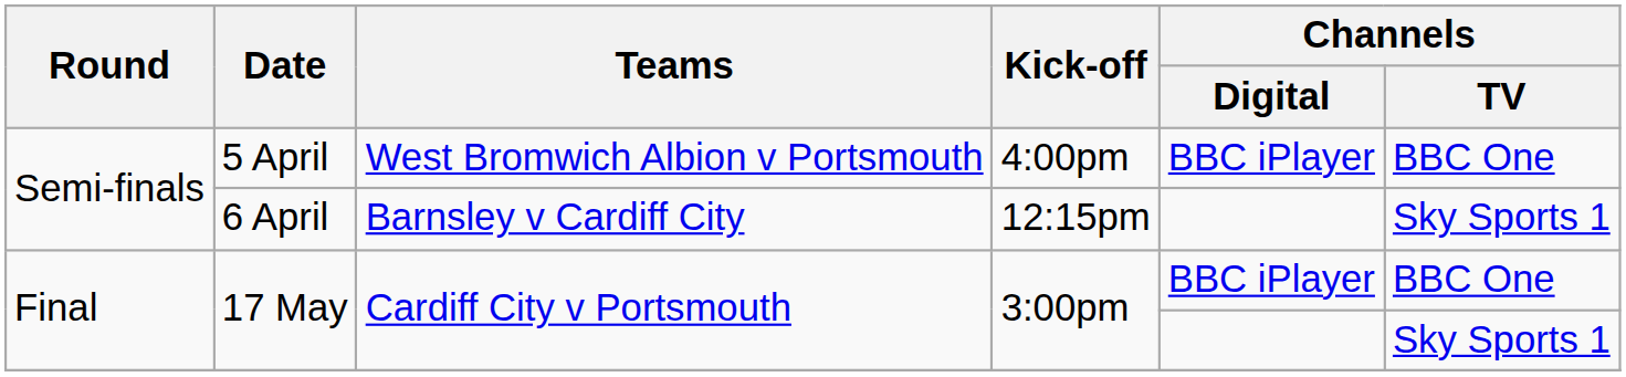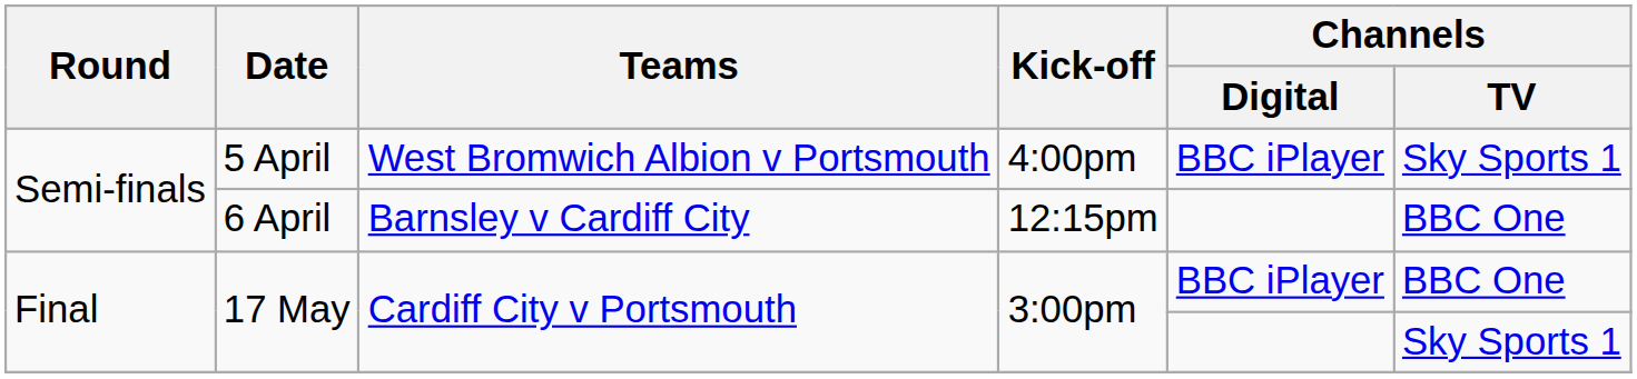 <table class="wikitable">
 <tr>
 <th rowspan=2>Round</th>
 <th rowspan=2>Date</th>
 <th rowspan=2>Teams</th>
 <th rowspan=2>Kick-off</th>
 <th colspan=2>Channels</th>
 </tr>
 <tr>
 <th>Digital</th>
 <th>TV</th>
 </tr>
 <tr>
 <td rowspan=2>Semi-finals</td>
 <td>5 April</td>
 <td><a href='#'>West Bromwich Albion v Portsmouth</a></td>
 <td>4:00pm</td>
 <td><a href='#'>BBC iPlayer</a></td>
-<td><a href='#'>BBC One</a></td>
+<td><a href='#'>Sky Sports 1</a></td>
 </tr>
 <tr>
 <td>6 April</td>
 <td><a href='#'>Barnsley v Cardiff City</a></td>
 <td>12:15pm</td>
 <td></td>
-<td><a href='#'>Sky Sports 1</a></td>
+<td><a href='#'>BBC One</a></td>
 </tr>
 <tr>
 <td rowspan=2>Final</td>
 <td rowspan=2>17 May</td>
 <td rowspan=2><a href='#'>Cardiff City v Portsmouth</a></td>
 <td rowspan=2>3:00pm</td>
 <td><a href='#'>BBC iPlayer</a></td>
 <td><a href='#'>BBC One</a></td>
 </tr>
 <tr>
 <td></td>
 <td><a href='#'>Sky Sports 1</a></td>
 </tr>
 <tr>
 </tr>
 </table>
